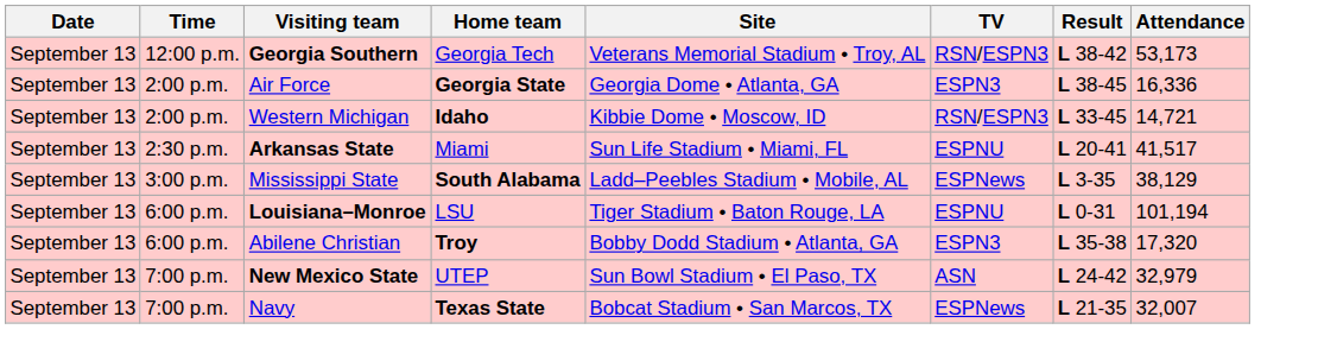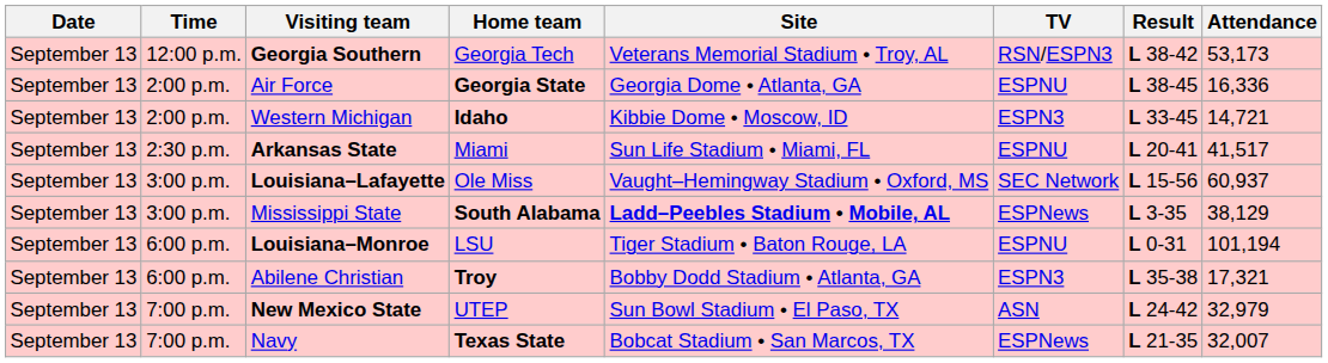 <table class="wikitable" style="font-size:95%;">
 <tr>
 <th>Date</th>
 <th>Time</th>
 <th>Visiting team</th>
 <th>Home team</th>
 <th>Site</th>
 <th>TV</th>
 <th>Result</th>
 <th>Attendance</th>
 </tr>
 <tr style="background:#fcc;">
 <td>September 13</td>
 <td>12:00 p.m.</td>
 <td><strong>Georgia Southern</strong></td>
 <td><a href='#'>Georgia Tech</a></td>
 <td><a href='#'>Veterans Memorial Stadium</a> • <a href='#'>Troy, AL</a></td>
 <td><a href='#'>RSN</a>/<a href='#'>ESPN3</a></td>
 <td><strong>L</strong> 38-42</td>
 <td>53,173</td>
 </tr>
 <tr style="background:#fcc;">
 <td>September 13</td>
 <td>2:00 p.m.</td>
 <td><a href='#'>Air Force</a></td>
 <td><strong>Georgia State</strong></td>
 <td><a href='#'>Georgia Dome</a> • <a href='#'>Atlanta, GA</a></td>
-<td><a href='#'>ESPN3</a></td>
+<td><a href='#'>ESPNU</a></td>
 <td><strong>L</strong> 38-45</td>
 <td>16,336</td>
 </tr>
 <tr style="background:#fcc;">
 <td>September 13</td>
 <td>2:00 p.m.</td>
 <td><a href='#'>Western Michigan</a></td>
 <td><strong>Idaho</strong></td>
 <td><a href='#'>Kibbie Dome</a> • <a href='#'>Moscow, ID</a></td>
-<td><a href='#'>RSN</a>/<a href='#'>ESPN3</a></td>
+<td><a href='#'>ESPN3</a></td>
 <td><strong>L</strong> 33-45</td>
 <td>14,721</td>
 </tr>
 <tr style="background:#fcc;">
 <td>September 13</td>
 <td>2:30 p.m.</td>
 <td><strong>Arkansas State</strong></td>
 <td><a href='#'>Miami</a></td>
 <td><a href='#'>Sun Life Stadium</a> • <a href='#'>Miami, FL</a></td>
 <td><a href='#'>ESPNU</a></td>
 <td><strong>L</strong> 20-41</td>
 <td>41,517</td>
 </tr>
 <tr style="background:#fcc;">
 <td>September 13</td>
 <td>3:00 p.m.</td>
+<td><strong>Louisiana–Lafayette</strong></td>
+<td><a href='#'>Ole Miss</a></td>
+<td><a href='#'>Vaught–Hemingway Stadium</a> • <a href='#'>Oxford, MS</a></td>
+<td><a href='#'>SEC Network</a></td>
+<td><strong>L</strong> 15-56</td>
+<td>60,937</td>
+</tr>
+<tr style="background:#fcc;">
+<td>September 13</td>
+<td>3:00 p.m.</td>
 <td><a href='#'>Mississippi State</a></td>
 <td><strong>South Alabama</strong></td>
-<td><a href='#'>Ladd–Peebles Stadium</a> • <a href='#'>Mobile, AL</a></td>
+<td><strong><a href='#'>Ladd–Peebles Stadium</a> • <a href='#'>Mobile, AL</a></strong></td>
 <td><a href='#'>ESPNews</a></td>
 <td><strong>L</strong> 3-35</td>
 <td>38,129</td>
 </tr>
 <tr style="background:#fcc;">
 <td>September 13</td>
 <td>6:00 p.m.</td>
 <td><strong>Louisiana–Monroe</strong></td>
 <td><a href='#'>LSU</a></td>
 <td><a href='#'>Tiger Stadium</a> • <a href='#'>Baton Rouge, LA</a></td>
 <td><a href='#'>ESPNU</a></td>
 <td><strong>L</strong> 0-31</td>
 <td>101,194</td>
 </tr>
 <tr style="background:#fcc;">
 <td>September 13</td>
 <td>6:00 p.m.</td>
 <td><a href='#'>Abilene Christian</a></td>
 <td><strong>Troy</strong></td>
 <td><a href='#'>Bobby Dodd Stadium</a> • <a href='#'>Atlanta, GA</a></td>
 <td><a href='#'>ESPN3</a></td>
 <td><strong>L</strong> 35-38</td>
-<td>17,320</td>
+<td>17,321</td>
 </tr>
 <tr style="background:#fcc;">
 <td>September 13</td>
 <td>7:00 p.m.</td>
 <td><strong>New Mexico State</strong></td>
 <td><a href='#'>UTEP</a></td>
 <td><a href='#'>Sun Bowl Stadium</a> • <a href='#'>El Paso, TX</a></td>
 <td><a href='#'>ASN</a></td>
 <td><strong>L</strong> 24-42</td>
 <td>32,979</td>
 </tr>
 <tr style="background:#fcc;">
 <td>September 13</td>
 <td>7:00 p.m.</td>
 <td><a href='#'>Navy</a></td>
 <td><strong>Texas State</strong></td>
 <td><a href='#'>Bobcat Stadium</a> • <a href='#'>San Marcos, TX</a></td>
 <td><a href='#'>ESPNews</a></td>
 <td><strong>L</strong> 21-35</td>
 <td>32,007</td>
 </tr>
 </table>
